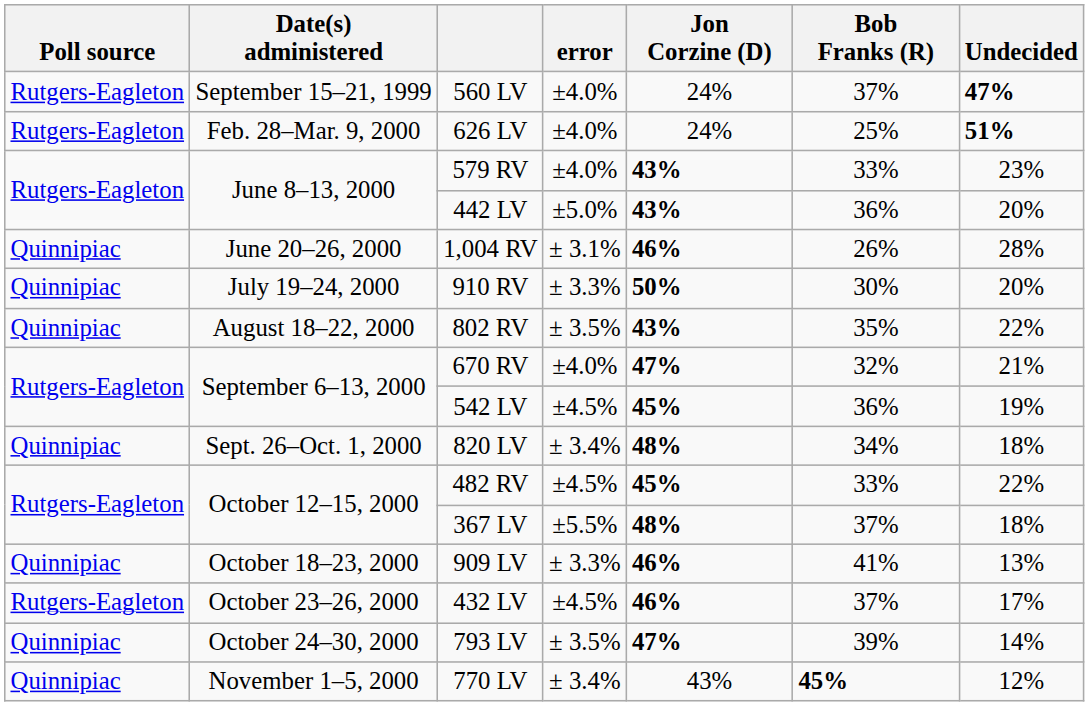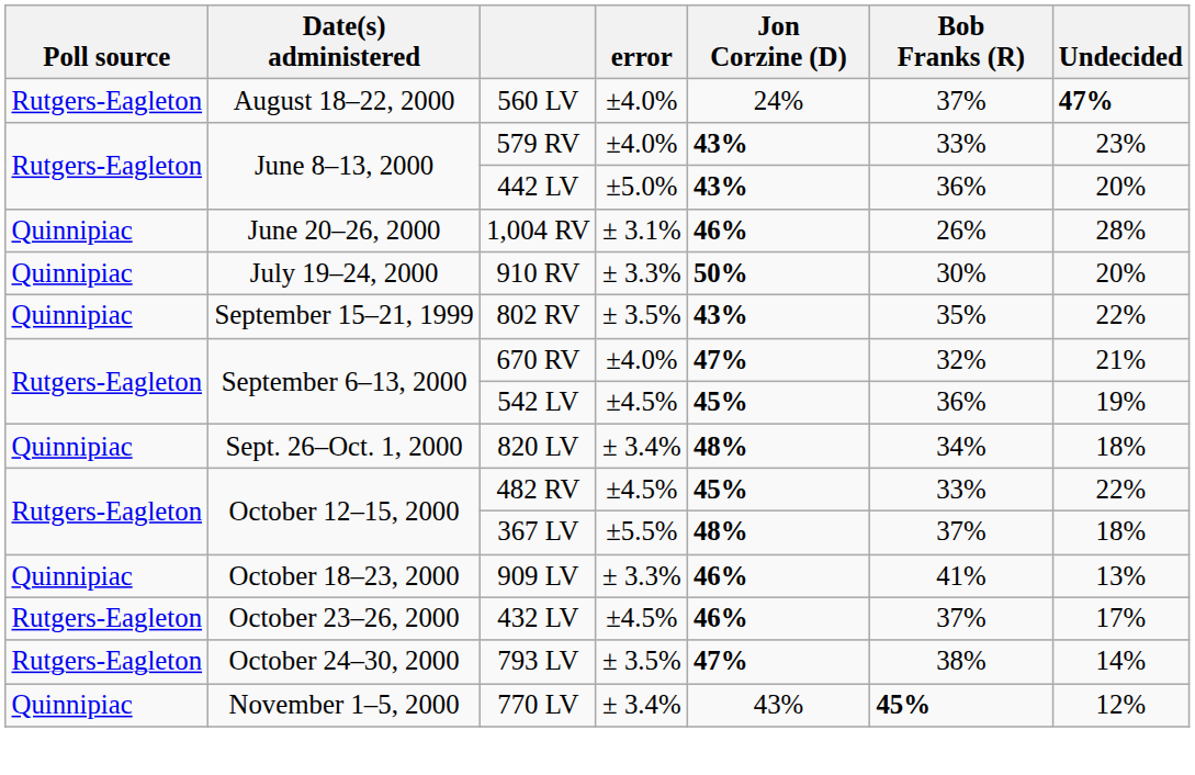 <table class="wikitable">
 <tr valign= bottom>
 <th>Poll source</th>
 <th>Date(s)<br>administered</th>
 <th></th>
 <th><br>error</th>
 <th style="width:100px;">Jon<br>Corzine (D)</th>
 <th style="width:100px;">Bob<br>Franks (R)</th>
 <th>Undecided</th>
 </tr>
 <tr>
 <td><a href='#'>Rutgers-Eagleton</a></td>
-<td align=center>September 15–21, 1999</td>
+<td align=center>August 18–22, 2000</td>
 <td align=center>560 LV</td>
 <td align=center>±4.0%</td>
 <td align=center>24%</td>
 <td align=center>37%</td>
 <td><strong>47%</strong></td>
-</tr>
-<tr>
-<td><a href='#'>Rutgers-Eagleton</a></td>
-<td align=center>Feb. 28–Mar. 9, 2000</td>
-<td align=center>626 LV</td>
-<td align=center>±4.0%</td>
-<td align=center>24%</td>
-<td align=center>25%</td>
-<td><strong>51%</strong></td>
 </tr>
 <tr>
 <td rowspan="2"><a href='#'>Rutgers-Eagleton</a></td>
 <td rowspan="2" align=center>June 8–13, 2000</td>
 <td align=center>579 RV</td>
 <td align=center>±4.0%</td>
 <td><strong>43%</strong></td>
 <td align=center>33%</td>
 <td align=center>23%</td>
 </tr>
 <tr>
 <td align=center>442 LV</td>
 <td align=center>±5.0%</td>
 <td><strong>43%</strong></td>
 <td align=center>36%</td>
 <td align=center>20%</td>
 </tr>
 <tr>
 <td><a href='#'>Quinnipiac</a></td>
 <td align=center>June 20–26, 2000</td>
 <td align=center>1,004 RV</td>
 <td align=center>± 3.1%</td>
 <td><strong>46%</strong></td>
 <td align=center>26%</td>
 <td align=center>28%</td>
 </tr>
 <tr>
 <td><a href='#'>Quinnipiac</a></td>
 <td align=center>July 19–24, 2000</td>
 <td align=center>910 RV</td>
 <td align=center>± 3.3%</td>
 <td><strong>50%</strong></td>
 <td align=center>30%</td>
 <td align=center>20%</td>
 </tr>
 <tr>
 <td><a href='#'>Quinnipiac</a></td>
-<td align=center>August 18–22, 2000</td>
+<td align=center>September 15–21, 1999</td>
 <td align=center>802 RV</td>
 <td align=center>± 3.5%</td>
 <td><strong>43%</strong></td>
 <td align=center>35%</td>
 <td align=center>22%</td>
 </tr>
 <tr>
 <td rowspan="2"><a href='#'>Rutgers-Eagleton</a></td>
 <td rowspan="2" align=center>September 6–13, 2000</td>
 <td align=center>670 RV</td>
 <td align=center>±4.0%</td>
 <td><strong>47%</strong></td>
 <td align=center>32%</td>
 <td align=center>21%</td>
 </tr>
 <tr>
 <td align=center>542 LV</td>
 <td align=center>±4.5%</td>
 <td><strong>45%</strong></td>
 <td align=center>36%</td>
 <td align=center>19%</td>
 </tr>
 <tr>
 <td><a href='#'>Quinnipiac</a></td>
 <td align=center>Sept. 26–Oct. 1, 2000</td>
 <td align=center>820 LV</td>
 <td align=center>± 3.4%</td>
 <td><strong>48%</strong></td>
 <td align=center>34%</td>
 <td align=center>18%</td>
 </tr>
 <tr>
 <td rowspan="2"><a href='#'>Rutgers-Eagleton</a></td>
 <td rowspan="2" align=center>October 12–15, 2000</td>
 <td align=center>482 RV</td>
 <td align=center>±4.5%</td>
 <td><strong>45%</strong></td>
 <td align=center>33%</td>
 <td align=center>22%</td>
 </tr>
 <tr>
 <td align=center>367 LV</td>
 <td align=center>±5.5%</td>
 <td><strong>48%</strong></td>
 <td align=center>37%</td>
 <td align=center>18%</td>
 </tr>
 <tr>
 <td><a href='#'>Quinnipiac</a></td>
 <td align=center>October 18–23, 2000</td>
 <td align=center>909 LV</td>
 <td align=center>± 3.3%</td>
 <td><strong>46%</strong></td>
 <td align=center>41%</td>
 <td align=center>13%</td>
 </tr>
 <tr>
 <td><a href='#'>Rutgers-Eagleton</a></td>
 <td align=center>October 23–26, 2000</td>
 <td align=center>432 LV</td>
 <td align=center>±4.5%</td>
 <td><strong>46%</strong></td>
 <td align=center>37%</td>
 <td align=center>17%</td>
 </tr>
 <tr>
-<td><a href='#'>Quinnipiac</a></td>
+<td><a href='#'>Rutgers-Eagleton</a></td>
 <td align=center>October 24–30, 2000</td>
 <td align=center>793 LV</td>
 <td align=center>± 3.5%</td>
 <td><strong>47%</strong></td>
-<td align=center>39%</td>
+<td align=center>38%</td>
 <td align=center>14%</td>
 </tr>
 <tr>
 <td><a href='#'>Quinnipiac</a></td>
 <td align=center>November 1–5, 2000</td>
 <td align=center>770 LV</td>
 <td align=center>± 3.4%</td>
 <td align=center>43%</td>
 <td><strong>45%</strong></td>
 <td align=center>12%</td>
 </tr>
 </table>
